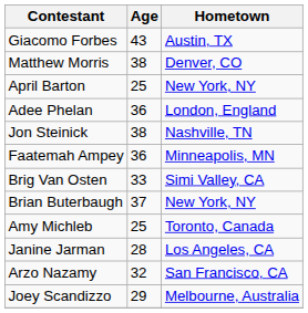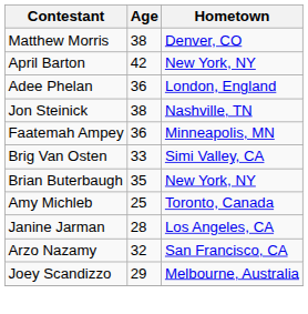 <table class="wikitable">
 <tr>
 <th>Contestant</th>
 <th>Age</th>
 <th>Hometown</th>
-</tr>
-<tr>
-<td>Giacomo Forbes</td>
-<td>43</td>
-<td><a href='#'>Austin, TX</a></td>
 </tr>
 <tr>
 <td>Matthew Morris</td>
 <td>38</td>
 <td><a href='#'>Denver, CO</a></td>
 </tr>
 <tr>
 <td>April Barton</td>
-<td>25</td>
+<td>42</td>
 <td><a href='#'>New York, NY</a></td>
 </tr>
 <tr>
 <td>Adee Phelan</td>
 <td>36</td>
 <td><a href='#'>London, England</a></td>
 </tr>
 <tr>
 <td>Jon Steinick</td>
 <td>38</td>
 <td><a href='#'>Nashville, TN</a></td>
 </tr>
 <tr>
 <td>Faatemah Ampey</td>
 <td>36</td>
 <td><a href='#'>Minneapolis, MN</a></td>
 </tr>
 <tr>
 <td>Brig Van Osten</td>
 <td>33</td>
 <td><a href='#'>Simi Valley, CA</a></td>
 </tr>
 <tr>
 <td>Brian Buterbaugh</td>
-<td>37</td>
+<td>35</td>
 <td><a href='#'>New York, NY</a></td>
 </tr>
 <tr>
 <td>Amy Michleb</td>
 <td>25</td>
 <td><a href='#'>Toronto, Canada</a></td>
 </tr>
 <tr>
 <td>Janine Jarman</td>
 <td>28</td>
 <td><a href='#'>Los Angeles, CA</a></td>
 </tr>
 <tr>
 <td>Arzo Nazamy</td>
 <td>32</td>
 <td><a href='#'>San Francisco, CA</a></td>
 </tr>
 <tr>
 <td>Joey Scandizzo</td>
 <td>29</td>
 <td><a href='#'>Melbourne, Australia</a></td>
 </tr>
 <tr>
 </tr>
 </table>
